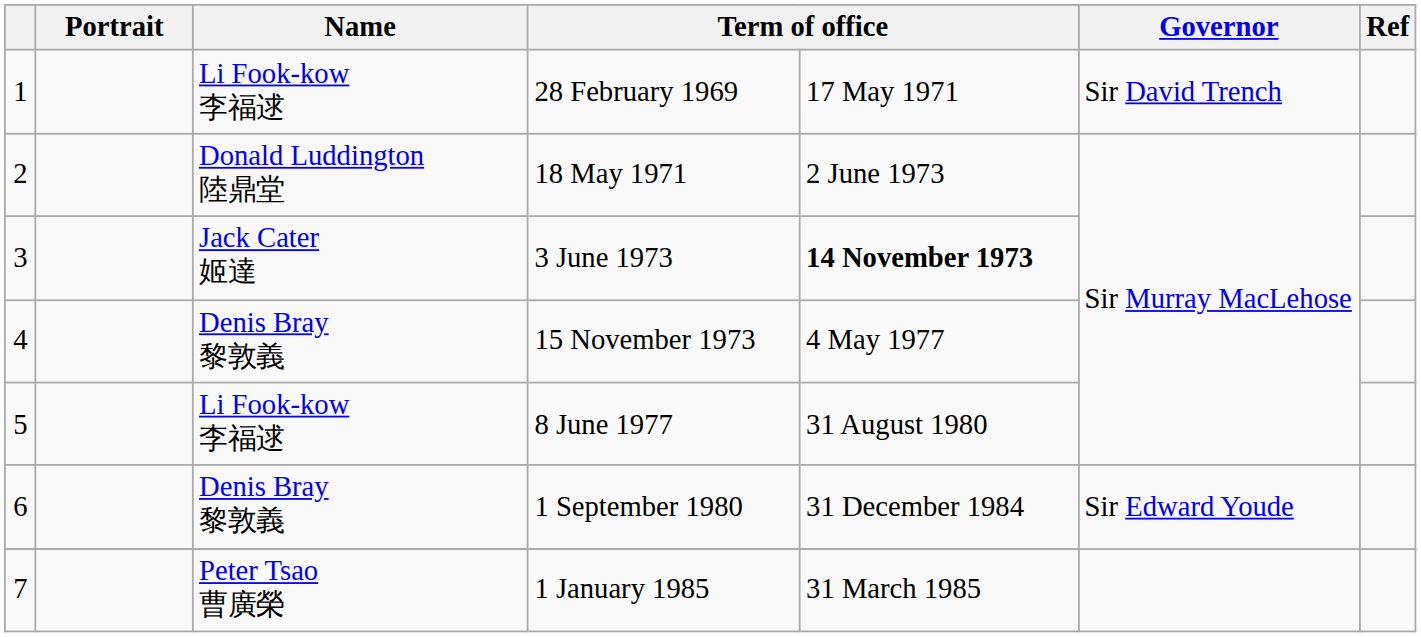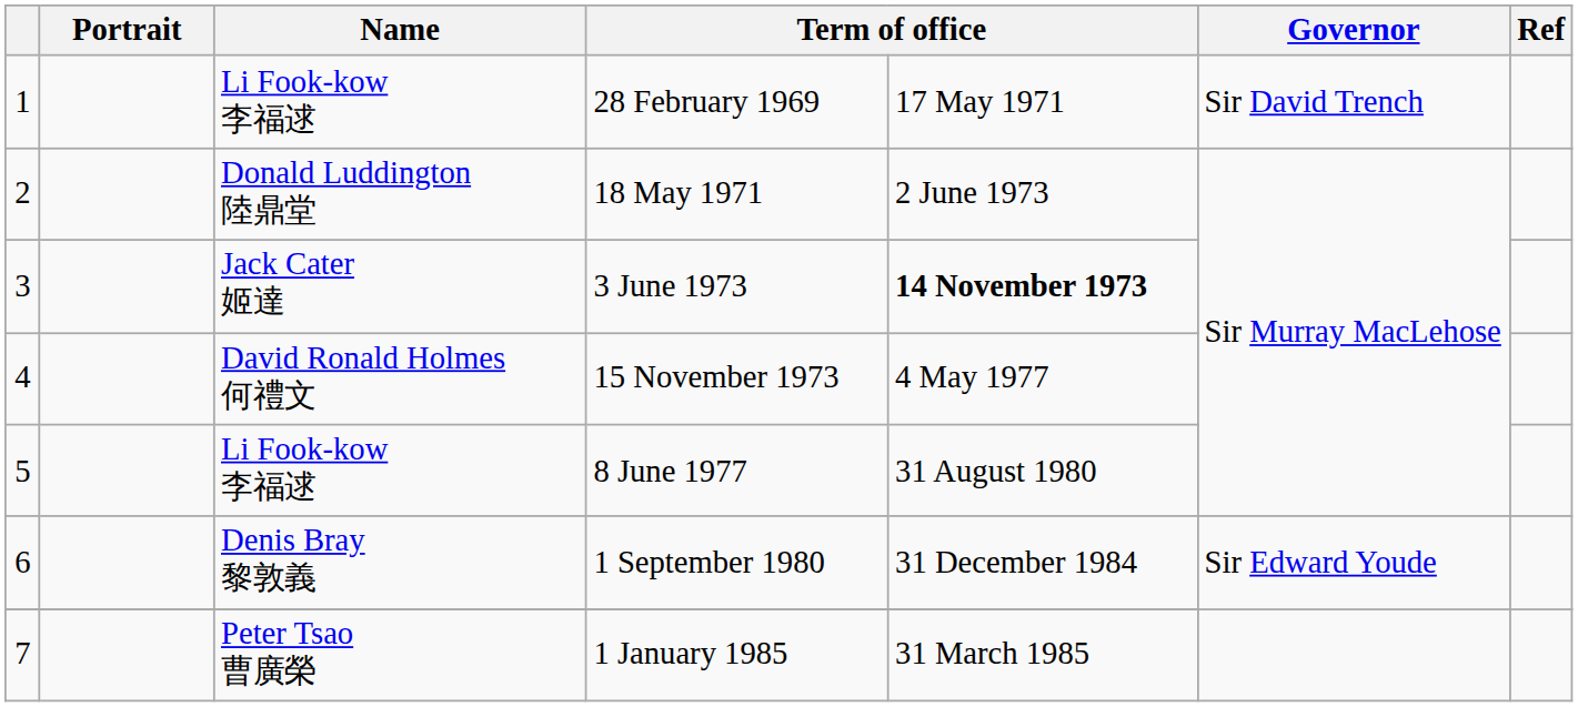 <table class="wikitable"  style="text-align:left">
 <tr>
 <th width=10px></th>
 <th width=80px>Portrait</th>
 <th width=180px>Name</th>
 <th width=300px colspan=2>Term of office</th>
 <th width=150px><a href='#'>Governor</a></th>
 <th>Ref</th>
 </tr>
 <tr>
 <td align=center>1</td>
 <td></td>
 <td><a href='#'>Li Fook-kow</a><br>李福逑</td>
 <td>28 February 1969</td>
 <td>17 May 1971</td>
 <td rowspan=2>Sir <a href='#'>David Trench</a><br></td>
 <td></td>
 </tr>
 <tr>
 <td rowspan=2 align=center>2</td>
 <td rowspan=2></td>
 <td rowspan=2><a href='#'>Donald Luddington</a><br>陸鼎堂</td>
 <td rowspan=2>18 May 1971</td>
 <td rowspan=2>2 June 1973</td>
 <td rowspan=2></td>
 </tr>
 <tr>
 <td rowspan=5>Sir <a href='#'>Murray MacLehose</a><br></td>
 </tr>
 <tr>
 <td align=center>3</td>
 <td></td>
 <td><a href='#'>Jack Cater</a><br>姬達</td>
 <td>3 June 1973</td>
 <td><strong>14 November 1973</strong></td>
 <td></td>
 </tr>
 <tr>
 <td align=center>4</td>
 <td></td>
-<td><a href='#'>Denis Bray</a><br>黎敦義</td>
+<td><a href='#'>David Ronald Holmes</a><br>何禮文</td>
 <td>15 November 1973</td>
 <td>4 May 1977</td>
 <td></td>
 </tr>
 <tr>
 <td align=center>5</td>
 <td></td>
 <td><a href='#'>Li Fook-kow</a><br>李福逑</td>
 <td>8 June 1977</td>
 <td>31 August 1980</td>
 <td></td>
 </tr>
 <tr>
 <td rowspan=2 align=center>6</td>
 <td rowspan=2></td>
 <td rowspan=2><a href='#'>Denis Bray</a><br>黎敦義</td>
 <td rowspan=2>1 September 1980</td>
 <td rowspan=2>31 December 1984</td>
 <td rowspan=2></td>
 </tr>
 <tr>
 <td rowspan=2>Sir <a href='#'>Edward Youde</a><br></td>
 </tr>
 <tr>
 </tr>
 <tr>
 <td rowspan=2 align=center>7</td>
 <td rowspan=2></td>
 <td><a href='#'>Peter Tsao</a><br>曹廣榮</td>
 <td rowspan=2>1 January 1985</td>
 <td rowspan=2>31 March 1985</td>
 <td rowspan=2></td>
 </tr>
 </table>
